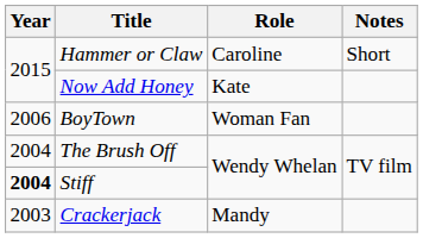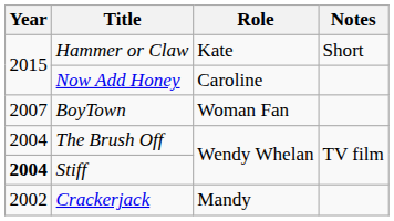 <table class="wikitable">
 <tr>
 <th>Year</th>
 <th>Title</th>
 <th>Role</th>
 <th>Notes</th>
 </tr>
 <tr>
 <td rowspan="2">2015</td>
 <td><em>Hammer or Claw</em></td>
-<td>Caroline</td>
+<td>Kate</td>
 <td>Short</td>
 </tr>
 <tr>
 <td><em><a href='#'>Now Add Honey</a></em></td>
-<td>Kate</td>
+<td>Caroline</td>
 <td></td>
 </tr>
 <tr>
-<td>2006</td>
+<td>2007</td>
 <td><em>BoyTown</em></td>
 <td>Woman Fan</td>
 <td></td>
 </tr>
 <tr>
 <td>2004</td>
 <td><em>The Brush Off</em></td>
 <td rowspan="2">Wendy Whelan</td>
 <td rowspan="2">TV film</td>
 </tr>
 <tr>
 <td><strong>2004</strong></td>
 <td><em>Stiff</em></td>
 </tr>
 <tr>
-<td>2003</td>
+<td>2002</td>
 <td><em><a href='#'>Crackerjack</a></em></td>
 <td>Mandy</td>
 <td></td>
 </tr>
 </table>
